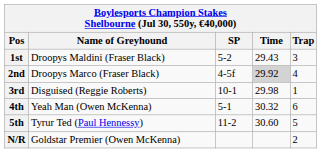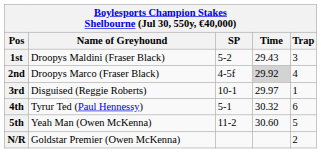 <table class="wikitable">
 <tr>
 <th colspan="6"><a href='#'>Boylesports Champion Stakes</a><br> <a href='#'>Shelbourne</a> (Jul 30, 550y, €40,000)</th>
 </tr>
 <tr>
 <th width=30>Pos</th>
 <th width=280>Name of Greyhound</th>
 <th width=50>SP</th>
 <th width=50>Time</th>
 <th width=30>Trap</th>
 </tr>
 <tr>
 <th>1st</th>
 <td>Droopys Maldini (Fraser Black)</td>
 <td>5-2</td>
 <td>29.43</td>
 <td>3</td>
 </tr>
 <tr>
 <th>2nd</th>
 <td>Droopys Marco (Fraser Black)</td>
 <td>4-5f</td>
 <td style="background: lightgrey;">29.92</td>
 <td>4</td>
 </tr>
 <tr>
 <th>3rd</th>
 <td>Disguised (Reggie Roberts)</td>
 <td>10-1</td>
-<td>29.98</td>
+<td>29.97</td>
 <td>1</td>
 </tr>
 <tr>
 <th>4th</th>
-<td>Yeah Man (Owen McKenna)</td>
+<td>Tyrur Ted (<a href='#'>Paul Hennessy</a>)</td>
 <td>5-1</td>
 <td>30.32</td>
 <td>6</td>
 </tr>
 <tr>
 <th>5th</th>
-<td>Tyrur Ted (<a href='#'>Paul Hennessy</a>)</td>
+<td>Yeah Man (Owen McKenna)</td>
 <td>11-2</td>
 <td>30.60</td>
 <td>5</td>
 </tr>
 <tr>
 <th>N/R</th>
 <td>Goldstar Premier (Owen McKenna)</td>
 <td></td>
 <td></td>
 <td>2</td>
 </tr>
 </table>
